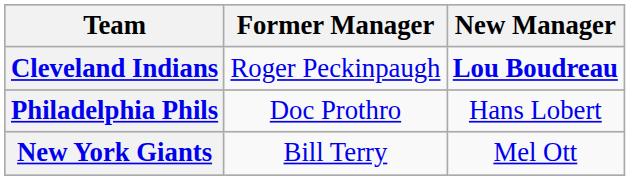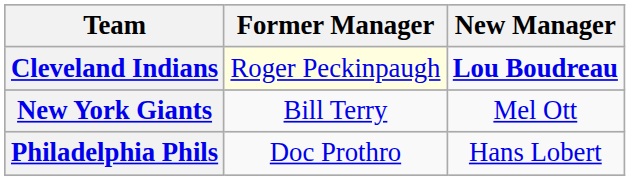 <table class="wikitable plainrowheaders" style="text-align:center;">
 <tr>
 <th>Team</th>
 <th>Former Manager</th>
 <th>New Manager</th>
 </tr>
 <tr>
 <th scope="row" style="text-align:center;"><a href='#'>Cleveland Indians</a></th>
-<td><a href='#'>Roger Peckinpaugh</a></td>
+<td style="background: lightyellow;"><a href='#'>Roger Peckinpaugh</a></td>
 <td><strong><a href='#'>Lou Boudreau</a></strong></td>
+</tr>
+<tr>
+<th scope="row" style="text-align:center;"><a href='#'>New York Giants</a></th>
+<td><a href='#'>Bill Terry</a></td>
+<td><a href='#'>Mel Ott</a></td>
 </tr>
 <tr>
 <th scope="row" style="text-align:center;"><a href='#'>Philadelphia Phils</a></th>
 <td><a href='#'>Doc Prothro</a></td>
 <td><a href='#'>Hans Lobert</a></td>
 </tr>
-<tr>
-<th scope="row" style="text-align:center;"><a href='#'>New York Giants</a></th>
-<td><a href='#'>Bill Terry</a></td>
-<td><a href='#'>Mel Ott</a></td>
-</tr>
 </table>
